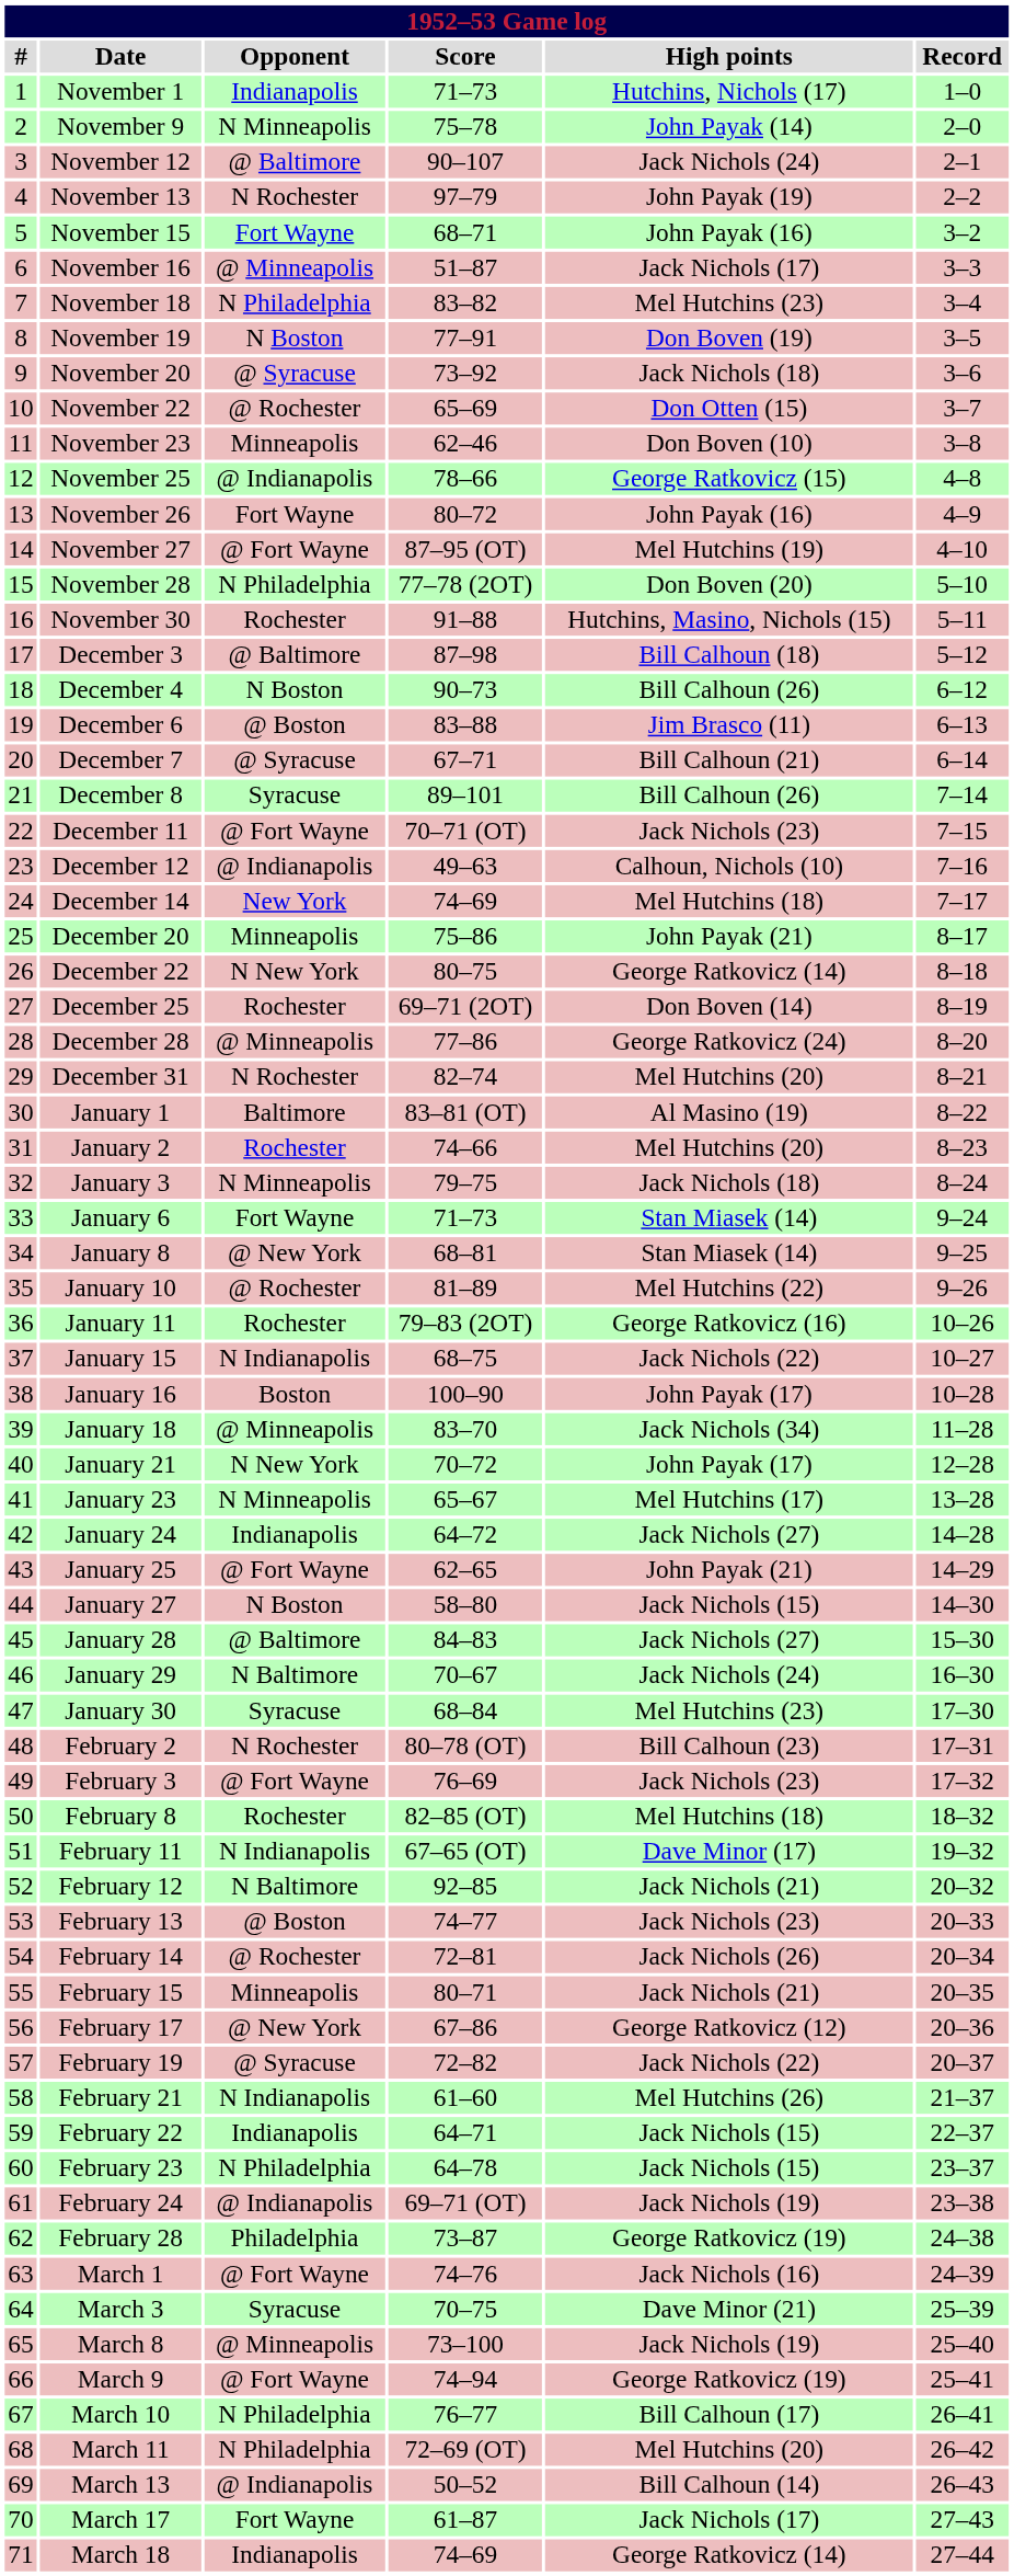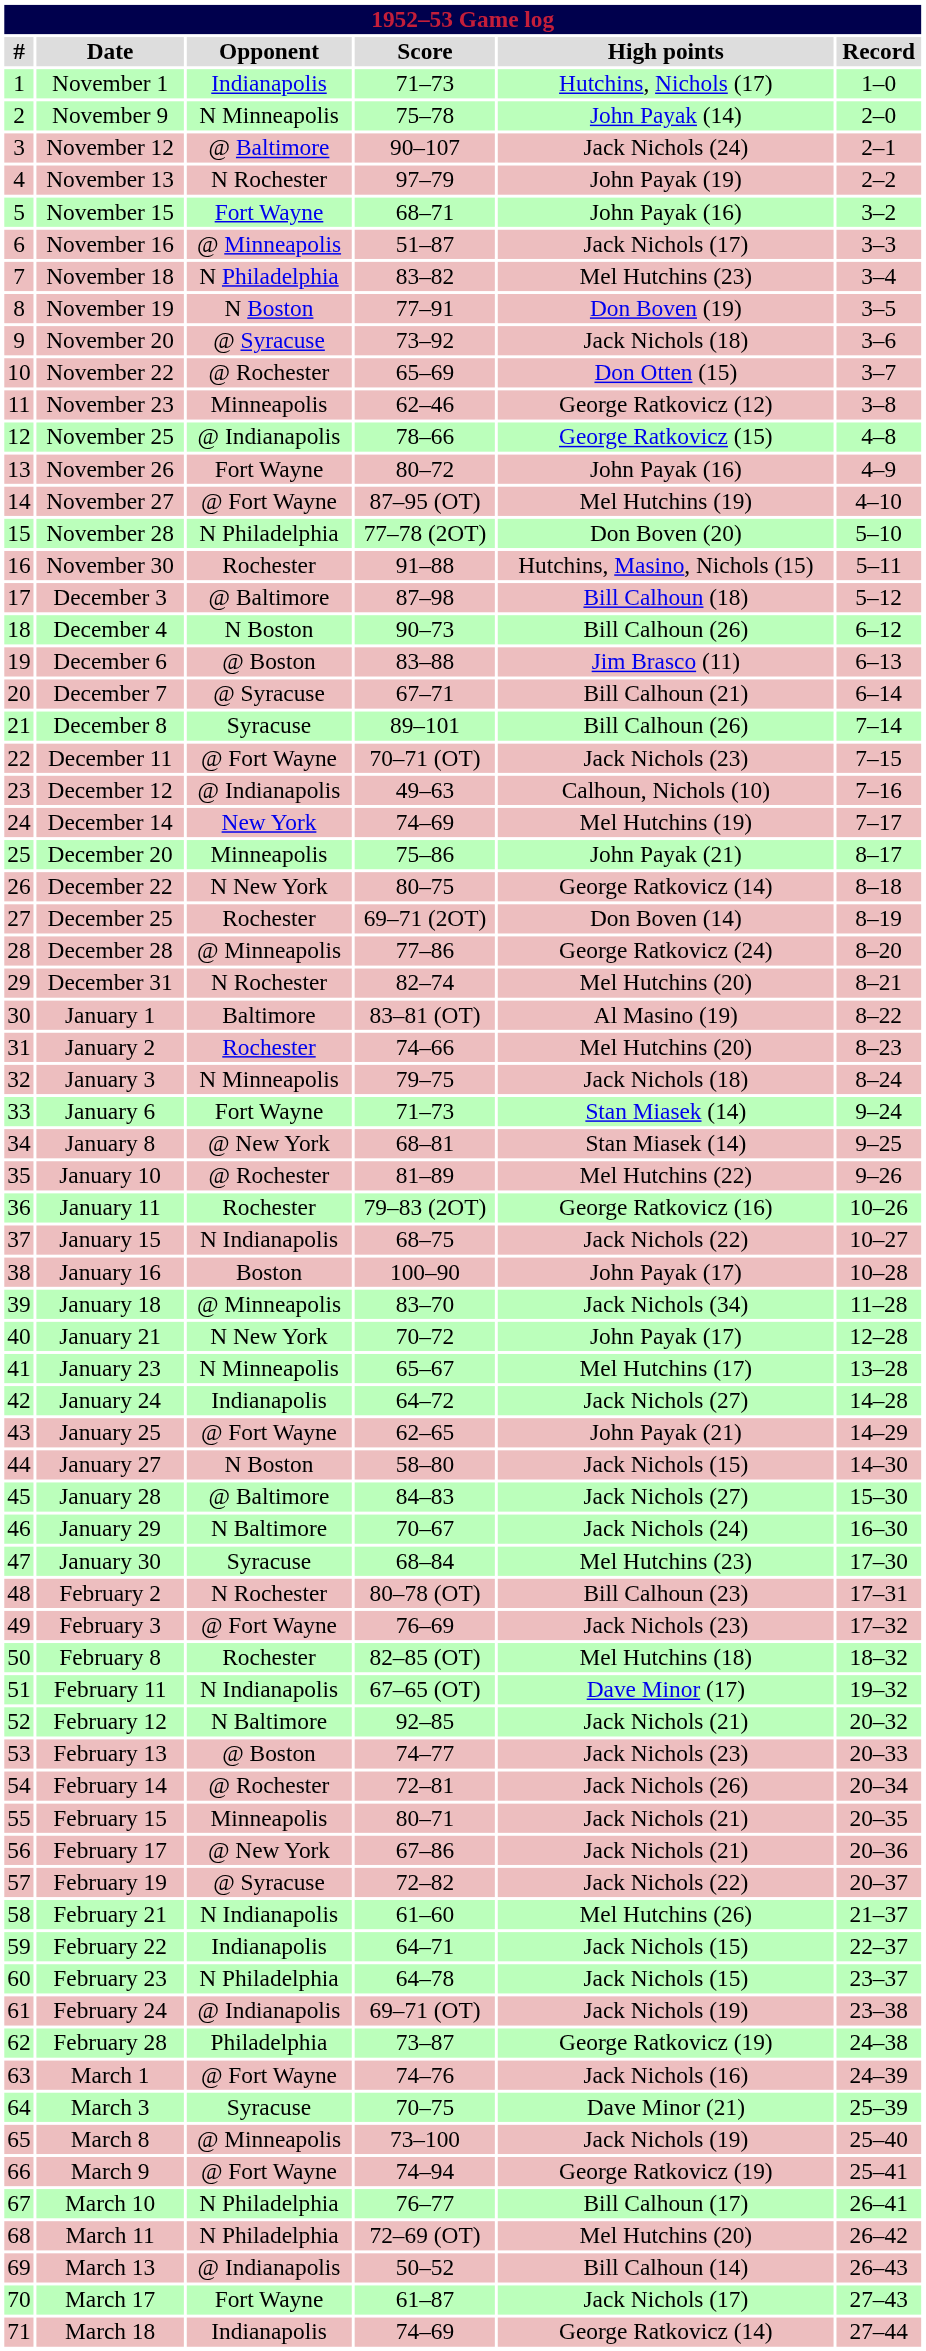 <table class="toccolours collapsible" width=50% style="clear:both; margin:1.5em auto; text-align:center">
 <tr>
 <th colspan=11 style="background:#00004d; color:#C41E3A;">1952–53 Game log</th>
 </tr>
 <tr align="center" bgcolor="#dddddd">
 <td><strong>#</strong></td>
 <td><strong>Date</strong></td>
 <td><strong>Opponent</strong></td>
 <td><strong>Score</strong></td>
 <td><strong>High points</strong></td>
 <td><strong>Record</strong></td>
 </tr>
 <tr align="center" bgcolor="bbffbb">
 <td>1</td>
 <td>November 1</td>
 <td><a href='#'>Indianapolis</a></td>
 <td>71–73</td>
 <td><a href='#'>Hutchins</a>, <a href='#'>Nichols</a> (17)</td>
 <td>1–0</td>
 </tr>
 <tr align="center" bgcolor="bbffbb">
 <td>2</td>
 <td>November 9</td>
 <td>N Minneapolis</td>
 <td>75–78</td>
 <td><a href='#'>John Payak</a> (14)</td>
 <td>2–0</td>
 </tr>
 <tr align="center" bgcolor="edbebf">
 <td>3</td>
 <td>November 12</td>
 <td>@ <a href='#'>Baltimore</a></td>
 <td>90–107</td>
 <td>Jack Nichols (24)</td>
 <td>2–1</td>
 </tr>
 <tr align="center" bgcolor="edbebf">
 <td>4</td>
 <td>November 13</td>
 <td>N Rochester</td>
 <td>97–79</td>
 <td>John Payak (19)</td>
 <td>2–2</td>
 </tr>
 <tr align="center" bgcolor="bbffbb">
 <td>5</td>
 <td>November 15</td>
 <td><a href='#'>Fort Wayne</a></td>
 <td>68–71</td>
 <td>John Payak (16)</td>
 <td>3–2</td>
 </tr>
 <tr align="center" bgcolor="edbebf">
 <td>6</td>
 <td>November 16</td>
 <td>@ <a href='#'>Minneapolis</a></td>
 <td>51–87</td>
 <td>Jack Nichols (17)</td>
 <td>3–3</td>
 </tr>
 <tr align="center" bgcolor="edbebf">
 <td>7</td>
 <td>November 18</td>
 <td>N <a href='#'>Philadelphia</a></td>
 <td>83–82</td>
 <td>Mel Hutchins (23)</td>
 <td>3–4</td>
 </tr>
 <tr align="center" bgcolor="edbebf">
 <td>8</td>
 <td>November 19</td>
 <td>N <a href='#'>Boston</a></td>
 <td>77–91</td>
 <td><a href='#'>Don Boven</a> (19)</td>
 <td>3–5</td>
 </tr>
 <tr align="center" bgcolor="edbebf">
 <td>9</td>
 <td>November 20</td>
 <td>@ <a href='#'>Syracuse</a></td>
 <td>73–92</td>
 <td>Jack Nichols (18)</td>
 <td>3–6</td>
 </tr>
 <tr align="center" bgcolor="edbebf">
 <td>10</td>
 <td>November 22</td>
 <td>@ Rochester</td>
 <td>65–69</td>
 <td><a href='#'>Don Otten</a> (15)</td>
 <td>3–7</td>
 </tr>
 <tr align="center" bgcolor="edbebf">
 <td>11</td>
 <td>November 23</td>
 <td>Minneapolis</td>
 <td>62–46</td>
-<td>Don Boven (10)</td>
+<td>George Ratkovicz (12)</td>
 <td>3–8</td>
 </tr>
 <tr align="center" bgcolor="bbffbb">
 <td>12</td>
 <td>November 25</td>
 <td>@ Indianapolis</td>
 <td>78–66</td>
 <td><a href='#'>George Ratkovicz</a> (15)</td>
 <td>4–8</td>
 </tr>
 <tr align="center" bgcolor="edbebf">
 <td>13</td>
 <td>November 26</td>
 <td>Fort Wayne</td>
 <td>80–72</td>
 <td>John Payak (16)</td>
 <td>4–9</td>
 </tr>
 <tr align="center" bgcolor="edbebf">
 <td>14</td>
 <td>November 27</td>
 <td>@ Fort Wayne</td>
 <td>87–95 (OT)</td>
 <td>Mel Hutchins (19)</td>
 <td>4–10</td>
 </tr>
 <tr align="center" bgcolor="bbffbb">
 <td>15</td>
 <td>November 28</td>
 <td>N Philadelphia</td>
 <td>77–78 (2OT)</td>
 <td>Don Boven (20)</td>
 <td>5–10</td>
 </tr>
 <tr align="center" bgcolor="edbebf">
 <td>16</td>
 <td>November 30</td>
 <td>Rochester</td>
 <td>91–88</td>
 <td>Hutchins, <a href='#'>Masino</a>, Nichols (15)</td>
 <td>5–11</td>
 </tr>
 <tr align="center" bgcolor="edbebf">
 <td>17</td>
 <td>December 3</td>
 <td>@ Baltimore</td>
 <td>87–98</td>
 <td><a href='#'>Bill Calhoun</a> (18)</td>
 <td>5–12</td>
 </tr>
 <tr align="center" bgcolor="bbffbb">
 <td>18</td>
 <td>December 4</td>
 <td>N Boston</td>
 <td>90–73</td>
 <td>Bill Calhoun (26)</td>
 <td>6–12</td>
 </tr>
 <tr align="center" bgcolor="edbebf">
 <td>19</td>
 <td>December 6</td>
 <td>@ Boston</td>
 <td>83–88</td>
 <td><a href='#'>Jim Brasco</a> (11)</td>
 <td>6–13</td>
 </tr>
 <tr align="center" bgcolor="edbebf">
 <td>20</td>
 <td>December 7</td>
 <td>@ Syracuse</td>
 <td>67–71</td>
 <td>Bill Calhoun (21)</td>
 <td>6–14</td>
 </tr>
 <tr align="center" bgcolor="bbffbb">
 <td>21</td>
 <td>December 8</td>
 <td>Syracuse</td>
 <td>89–101</td>
 <td>Bill Calhoun (26)</td>
 <td>7–14</td>
 </tr>
 <tr align="center" bgcolor="edbebf">
 <td>22</td>
 <td>December 11</td>
 <td>@ Fort Wayne</td>
 <td>70–71 (OT)</td>
 <td>Jack Nichols (23)</td>
 <td>7–15</td>
 </tr>
 <tr align="center" bgcolor="edbebf">
 <td>23</td>
 <td>December 12</td>
 <td>@ Indianapolis</td>
 <td>49–63</td>
 <td>Calhoun, Nichols (10)</td>
 <td>7–16</td>
 </tr>
 <tr align="center" bgcolor="edbebf">
 <td>24</td>
 <td>December 14</td>
 <td><a href='#'>New York</a></td>
 <td>74–69</td>
-<td>Mel Hutchins (18)</td>
+<td>Mel Hutchins (19)</td>
 <td>7–17</td>
 </tr>
 <tr align="center" bgcolor="bbffbb">
 <td>25</td>
 <td>December 20</td>
 <td>Minneapolis</td>
 <td>75–86</td>
 <td>John Payak (21)</td>
 <td>8–17</td>
 </tr>
 <tr align="center" bgcolor="edbebf">
 <td>26</td>
 <td>December 22</td>
 <td>N New York</td>
 <td>80–75</td>
 <td>George Ratkovicz (14)</td>
 <td>8–18</td>
 </tr>
 <tr align="center" bgcolor="edbebf">
 <td>27</td>
 <td>December 25</td>
 <td>Rochester</td>
 <td>69–71 (2OT)</td>
 <td>Don Boven (14)</td>
 <td>8–19</td>
 </tr>
 <tr align="center" bgcolor="edbebf">
 <td>28</td>
 <td>December 28</td>
 <td>@ Minneapolis</td>
 <td>77–86</td>
 <td>George Ratkovicz (24)</td>
 <td>8–20</td>
 </tr>
 <tr align="center" bgcolor="edbebf">
 <td>29</td>
 <td>December 31</td>
 <td>N Rochester</td>
 <td>82–74</td>
 <td>Mel Hutchins (20)</td>
 <td>8–21</td>
 </tr>
 <tr align="center" bgcolor="edbebf">
 <td>30</td>
 <td>January 1</td>
 <td>Baltimore</td>
 <td>83–81 (OT)</td>
 <td>Al Masino (19)</td>
 <td>8–22</td>
 </tr>
 <tr align="center" bgcolor="edbebf">
 <td>31</td>
 <td>January 2</td>
 <td><a href='#'>Rochester</a></td>
 <td>74–66</td>
 <td>Mel Hutchins (20)</td>
 <td>8–23</td>
 </tr>
 <tr align="center" bgcolor="edbebf">
 <td>32</td>
 <td>January 3</td>
 <td>N Minneapolis</td>
 <td>79–75</td>
 <td>Jack Nichols (18)</td>
 <td>8–24</td>
 </tr>
 <tr align="center" bgcolor="bbffbb">
 <td>33</td>
 <td>January 6</td>
 <td>Fort Wayne</td>
 <td>71–73</td>
 <td><a href='#'>Stan Miasek</a> (14)</td>
 <td>9–24</td>
 </tr>
 <tr align="center" bgcolor="edbebf">
 <td>34</td>
 <td>January 8</td>
 <td>@ New York</td>
 <td>68–81</td>
 <td>Stan Miasek (14)</td>
 <td>9–25</td>
 </tr>
 <tr align="center" bgcolor="edbebf">
 <td>35</td>
 <td>January 10</td>
 <td>@ Rochester</td>
 <td>81–89</td>
 <td>Mel Hutchins (22)</td>
 <td>9–26</td>
 </tr>
 <tr align="center" bgcolor="bbffbb">
 <td>36</td>
 <td>January 11</td>
 <td>Rochester</td>
 <td>79–83 (2OT)</td>
 <td>George Ratkovicz (16)</td>
 <td>10–26</td>
 </tr>
 <tr align="center" bgcolor="edbebf">
 <td>37</td>
 <td>January 15</td>
 <td>N Indianapolis</td>
 <td>68–75</td>
 <td>Jack Nichols (22)</td>
 <td>10–27</td>
 </tr>
 <tr align="center" bgcolor="edbebf">
 <td>38</td>
 <td>January 16</td>
 <td>Boston</td>
 <td>100–90</td>
 <td>John Payak (17)</td>
 <td>10–28</td>
 </tr>
 <tr align="center" bgcolor="bbffbb">
 <td>39</td>
 <td>January 18</td>
 <td>@ Minneapolis</td>
 <td>83–70</td>
 <td>Jack Nichols (34)</td>
 <td>11–28</td>
 </tr>
 <tr align="center" bgcolor="bbffbb">
 <td>40</td>
 <td>January 21</td>
 <td>N New York</td>
 <td>70–72</td>
 <td>John Payak (17)</td>
 <td>12–28</td>
 </tr>
 <tr align="center" bgcolor="bbffbb">
 <td>41</td>
 <td>January 23</td>
 <td>N Minneapolis</td>
 <td>65–67</td>
 <td>Mel Hutchins (17)</td>
 <td>13–28</td>
 </tr>
 <tr align="center" bgcolor="bbffbb">
 <td>42</td>
 <td>January 24</td>
 <td>Indianapolis</td>
 <td>64–72</td>
 <td>Jack Nichols (27)</td>
 <td>14–28</td>
 </tr>
 <tr align="center" bgcolor="edbebf">
 <td>43</td>
 <td>January 25</td>
 <td>@ Fort Wayne</td>
 <td>62–65</td>
 <td>John Payak (21)</td>
 <td>14–29</td>
 </tr>
 <tr align="center" bgcolor="edbebf">
 <td>44</td>
 <td>January 27</td>
 <td>N Boston</td>
 <td>58–80</td>
 <td>Jack Nichols (15)</td>
 <td>14–30</td>
 </tr>
 <tr align="center" bgcolor="bbffbb">
 <td>45</td>
 <td>January 28</td>
 <td>@ Baltimore</td>
 <td>84–83</td>
 <td>Jack Nichols (27)</td>
 <td>15–30</td>
 </tr>
 <tr align="center" bgcolor="bbffbb">
 <td>46</td>
 <td>January 29</td>
 <td>N Baltimore</td>
 <td>70–67</td>
 <td>Jack Nichols (24)</td>
 <td>16–30</td>
 </tr>
 <tr align="center" bgcolor="bbffbb">
 <td>47</td>
 <td>January 30</td>
 <td>Syracuse</td>
 <td>68–84</td>
 <td>Mel Hutchins (23)</td>
 <td>17–30</td>
 </tr>
 <tr align="center" bgcolor="edbebf">
 <td>48</td>
 <td>February 2</td>
 <td>N Rochester</td>
 <td>80–78 (OT)</td>
 <td>Bill Calhoun (23)</td>
 <td>17–31</td>
 </tr>
 <tr align="center" bgcolor="edbebf">
 <td>49</td>
 <td>February 3</td>
 <td>@ Fort Wayne</td>
 <td>76–69</td>
 <td>Jack Nichols (23)</td>
 <td>17–32</td>
 </tr>
 <tr align="center" bgcolor="bbffbb">
 <td>50</td>
 <td>February 8</td>
 <td>Rochester</td>
 <td>82–85 (OT)</td>
 <td>Mel Hutchins (18)</td>
 <td>18–32</td>
 </tr>
 <tr align="center" bgcolor="bbffbb">
 <td>51</td>
 <td>February 11</td>
 <td>N Indianapolis</td>
 <td>67–65 (OT)</td>
 <td><a href='#'>Dave Minor</a> (17)</td>
 <td>19–32</td>
 </tr>
 <tr align="center" bgcolor="bbffbb">
 <td>52</td>
 <td>February 12</td>
 <td>N Baltimore</td>
 <td>92–85</td>
 <td>Jack Nichols (21)</td>
 <td>20–32</td>
 </tr>
 <tr align="center" bgcolor="edbebf">
 <td>53</td>
 <td>February 13</td>
 <td>@ Boston</td>
 <td>74–77</td>
 <td>Jack Nichols (23)</td>
 <td>20–33</td>
 </tr>
 <tr align="center" bgcolor="edbebf">
 <td>54</td>
 <td>February 14</td>
 <td>@ Rochester</td>
 <td>72–81</td>
 <td>Jack Nichols (26)</td>
 <td>20–34</td>
 </tr>
 <tr align="center" bgcolor="edbebf">
 <td>55</td>
 <td>February 15</td>
 <td>Minneapolis</td>
 <td>80–71</td>
 <td>Jack Nichols (21)</td>
 <td>20–35</td>
 </tr>
 <tr align="center" bgcolor="edbebf">
 <td>56</td>
 <td>February 17</td>
 <td>@ New York</td>
 <td>67–86</td>
-<td>George Ratkovicz (12)</td>
+<td>Jack Nichols (21)</td>
 <td>20–36</td>
 </tr>
 <tr align="center" bgcolor="edbebf">
 <td>57</td>
 <td>February 19</td>
 <td>@ Syracuse</td>
 <td>72–82</td>
 <td>Jack Nichols (22)</td>
 <td>20–37</td>
 </tr>
 <tr align="center" bgcolor="bbffbb">
 <td>58</td>
 <td>February 21</td>
 <td>N Indianapolis</td>
 <td>61–60</td>
 <td>Mel Hutchins (26)</td>
 <td>21–37</td>
 </tr>
 <tr align="center" bgcolor="bbffbb">
 <td>59</td>
 <td>February 22</td>
 <td>Indianapolis</td>
 <td>64–71</td>
 <td>Jack Nichols (15)</td>
 <td>22–37</td>
 </tr>
 <tr align="center" bgcolor="bbffbb">
 <td>60</td>
 <td>February 23</td>
 <td>N Philadelphia</td>
 <td>64–78</td>
 <td>Jack Nichols (15)</td>
 <td>23–37</td>
 </tr>
 <tr align="center" bgcolor="edbebf">
 <td>61</td>
 <td>February 24</td>
 <td>@ Indianapolis</td>
 <td>69–71 (OT)</td>
 <td>Jack Nichols (19)</td>
 <td>23–38</td>
 </tr>
 <tr align="center" bgcolor="bbffbb">
 <td>62</td>
 <td>February 28</td>
 <td>Philadelphia</td>
 <td>73–87</td>
 <td>George Ratkovicz (19)</td>
 <td>24–38</td>
 </tr>
 <tr align="center" bgcolor="edbebf">
 <td>63</td>
 <td>March 1</td>
 <td>@ Fort Wayne</td>
 <td>74–76</td>
 <td>Jack Nichols (16)</td>
 <td>24–39</td>
 </tr>
 <tr align="center" bgcolor="bbffbb">
 <td>64</td>
 <td>March 3</td>
 <td>Syracuse</td>
 <td>70–75</td>
 <td>Dave Minor (21)</td>
 <td>25–39</td>
 </tr>
 <tr align="center" bgcolor="edbebf">
 <td>65</td>
 <td>March 8</td>
 <td>@ Minneapolis</td>
 <td>73–100</td>
 <td>Jack Nichols (19)</td>
 <td>25–40</td>
 </tr>
 <tr align="center" bgcolor="edbebf">
 <td>66</td>
 <td>March 9</td>
 <td>@ Fort Wayne</td>
 <td>74–94</td>
 <td>George Ratkovicz (19)</td>
 <td>25–41</td>
 </tr>
 <tr align="center" bgcolor="bbffbb">
 <td>67</td>
 <td>March 10</td>
 <td>N Philadelphia</td>
 <td>76–77</td>
 <td>Bill Calhoun (17)</td>
 <td>26–41</td>
 </tr>
 <tr align="center" bgcolor="edbebf">
 <td>68</td>
 <td>March 11</td>
 <td>N Philadelphia</td>
 <td>72–69 (OT)</td>
 <td>Mel Hutchins (20)</td>
 <td>26–42</td>
 </tr>
 <tr align="center" bgcolor="edbebf">
 <td>69</td>
 <td>March 13</td>
 <td>@ Indianapolis</td>
 <td>50–52</td>
 <td>Bill Calhoun (14)</td>
 <td>26–43</td>
 </tr>
 <tr align="center" bgcolor="bbffbb">
 <td>70</td>
 <td>March 17</td>
 <td>Fort Wayne</td>
 <td>61–87</td>
 <td>Jack Nichols (17)</td>
 <td>27–43</td>
 </tr>
 <tr align="center" bgcolor="edbebf">
 <td>71</td>
 <td>March 18</td>
 <td>Indianapolis</td>
 <td>74–69</td>
 <td>George Ratkovicz (14)</td>
 <td>27–44</td>
 </tr>
 </table>
